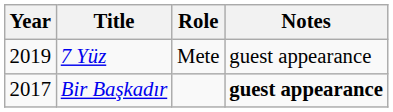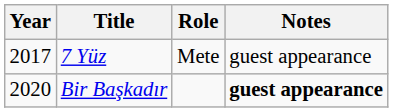 <table class="wikitable sortable" style="font-size:90%;">
 <tr>
 <th>Year</th>
 <th>Title</th>
 <th>Role</th>
 <th>Notes</th>
 </tr>
 <tr>
-<td>2019</td>
+<td>2017</td>
 <td><em><a href='#'>7 Yüz</a></em></td>
 <td>Mete</td>
 <td>guest appearance</td>
 </tr>
 <tr>
-<td>2017</td>
+<td>2020</td>
 <td><em><a href='#'>Bir Başkadır</a></em></td>
 <td></td>
 <td><strong>guest appearance</strong></td>
 </tr>
 </table>
